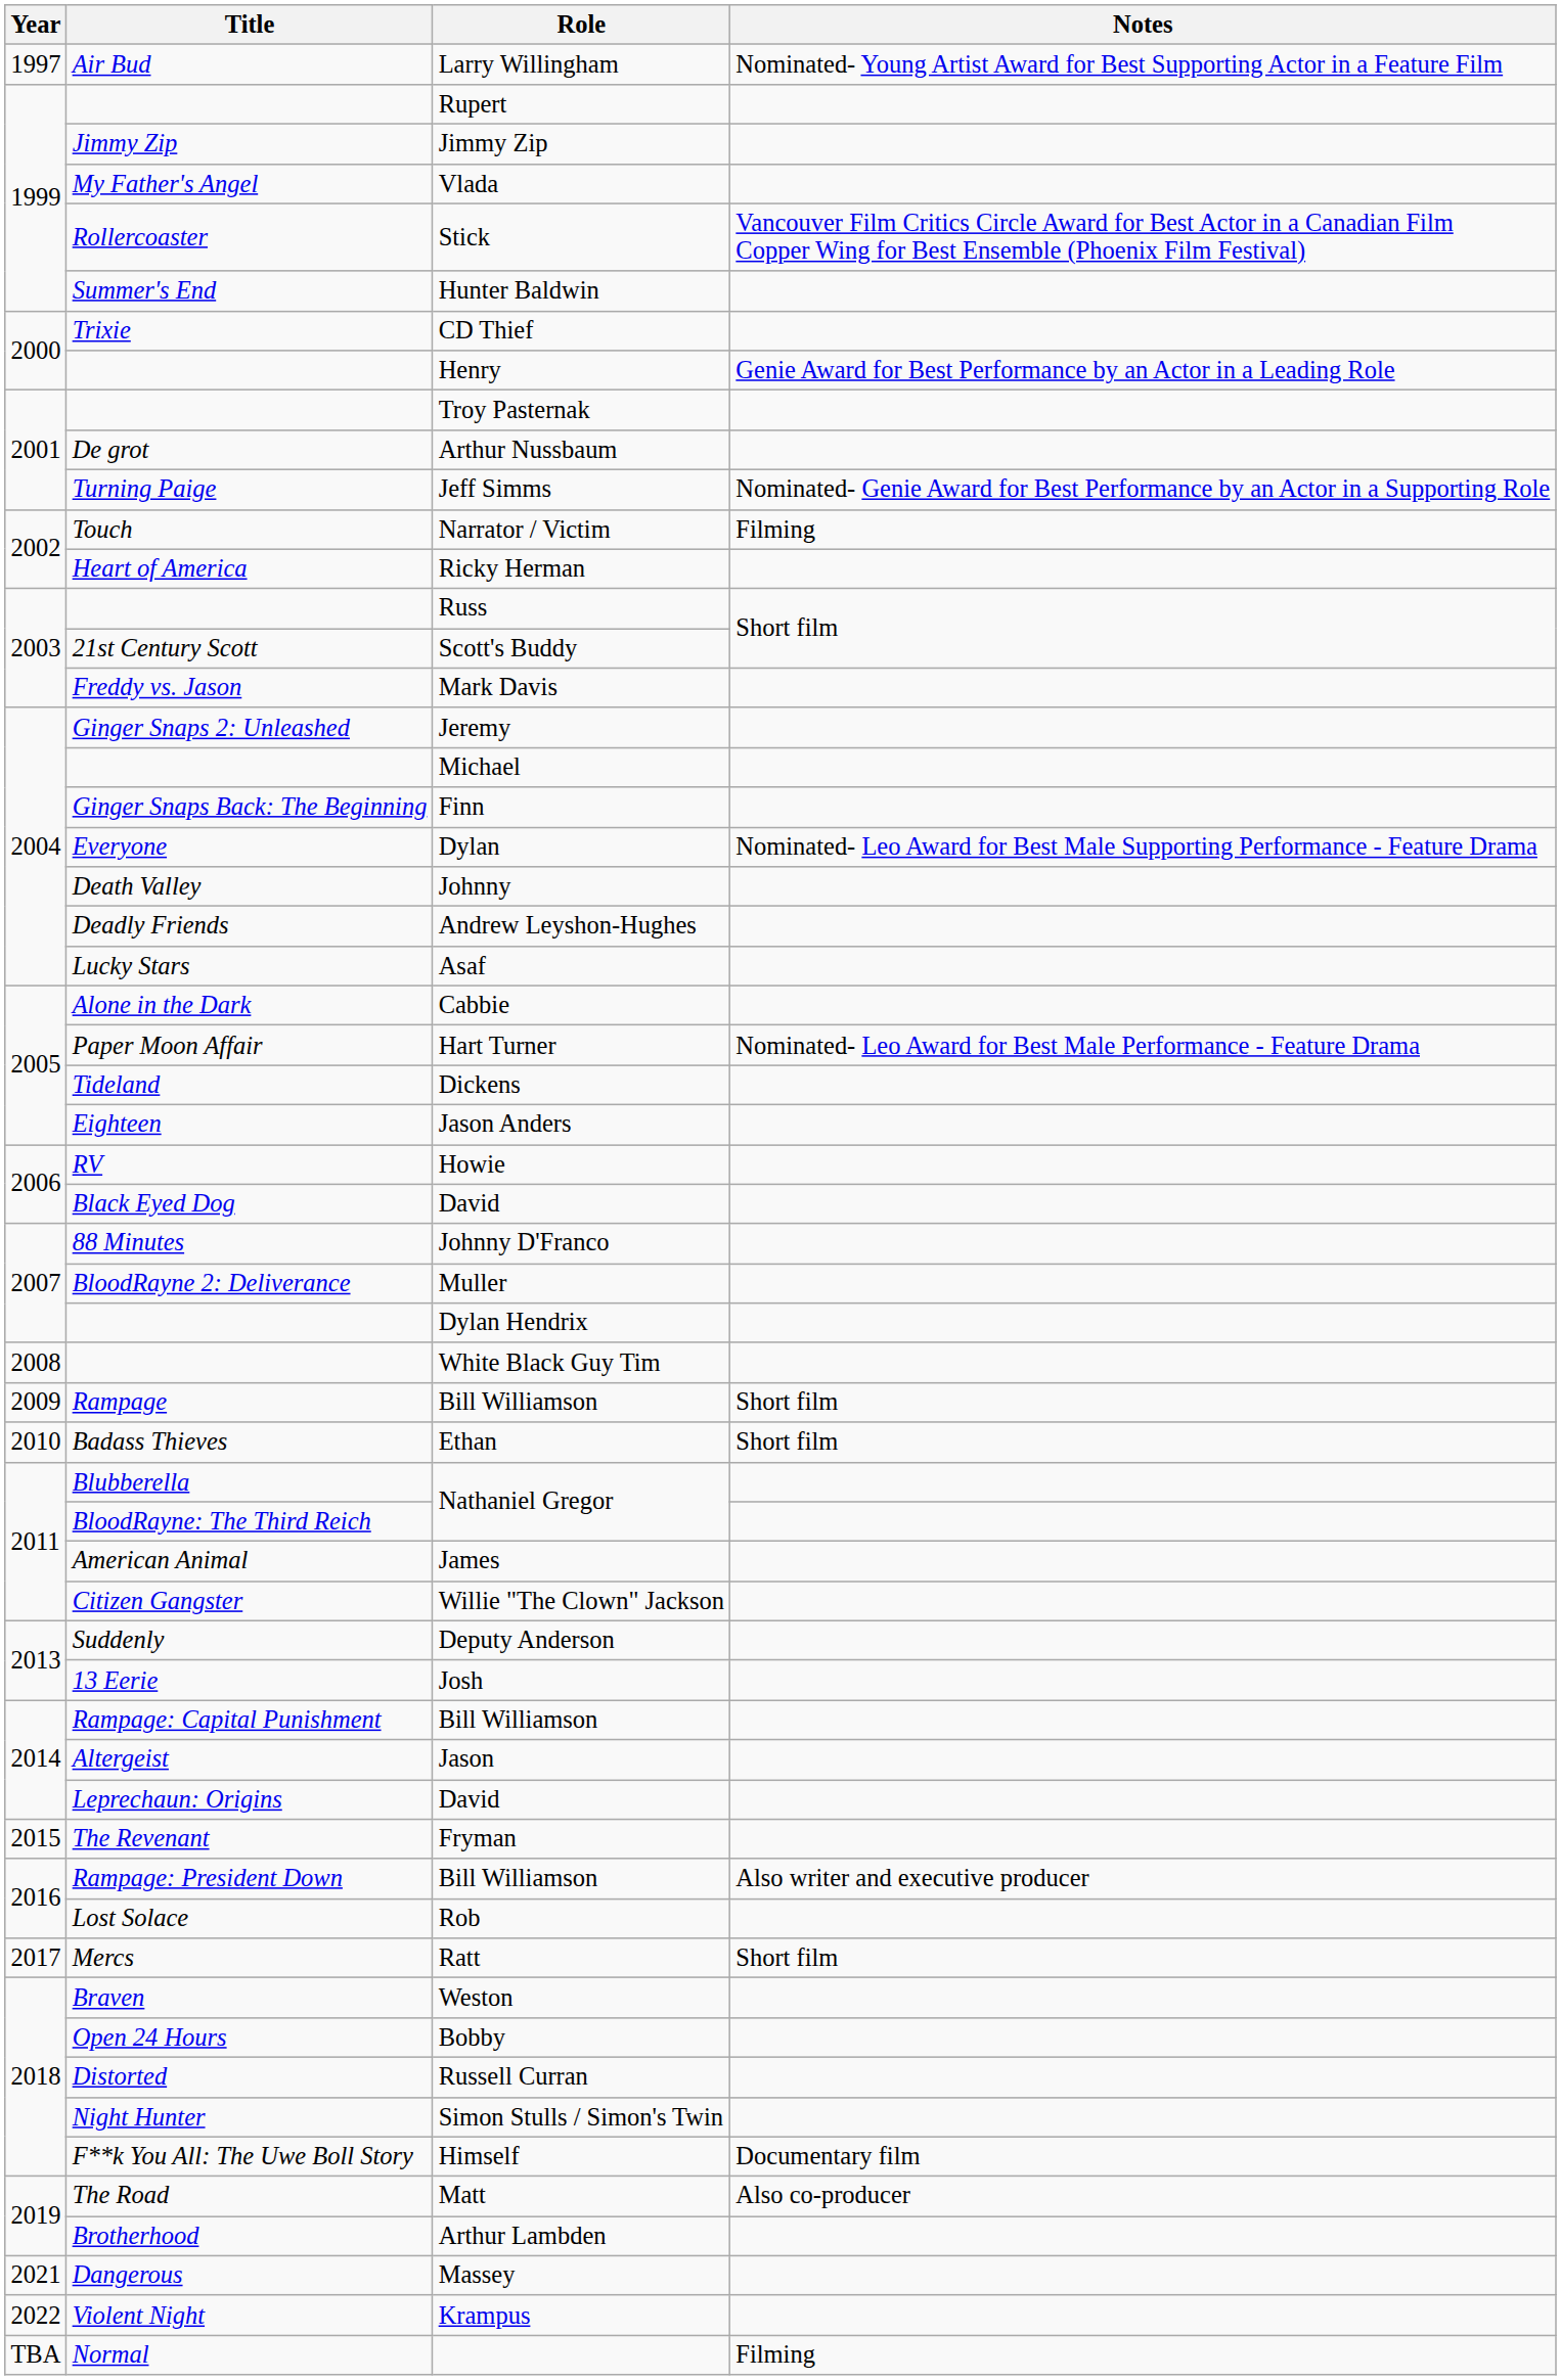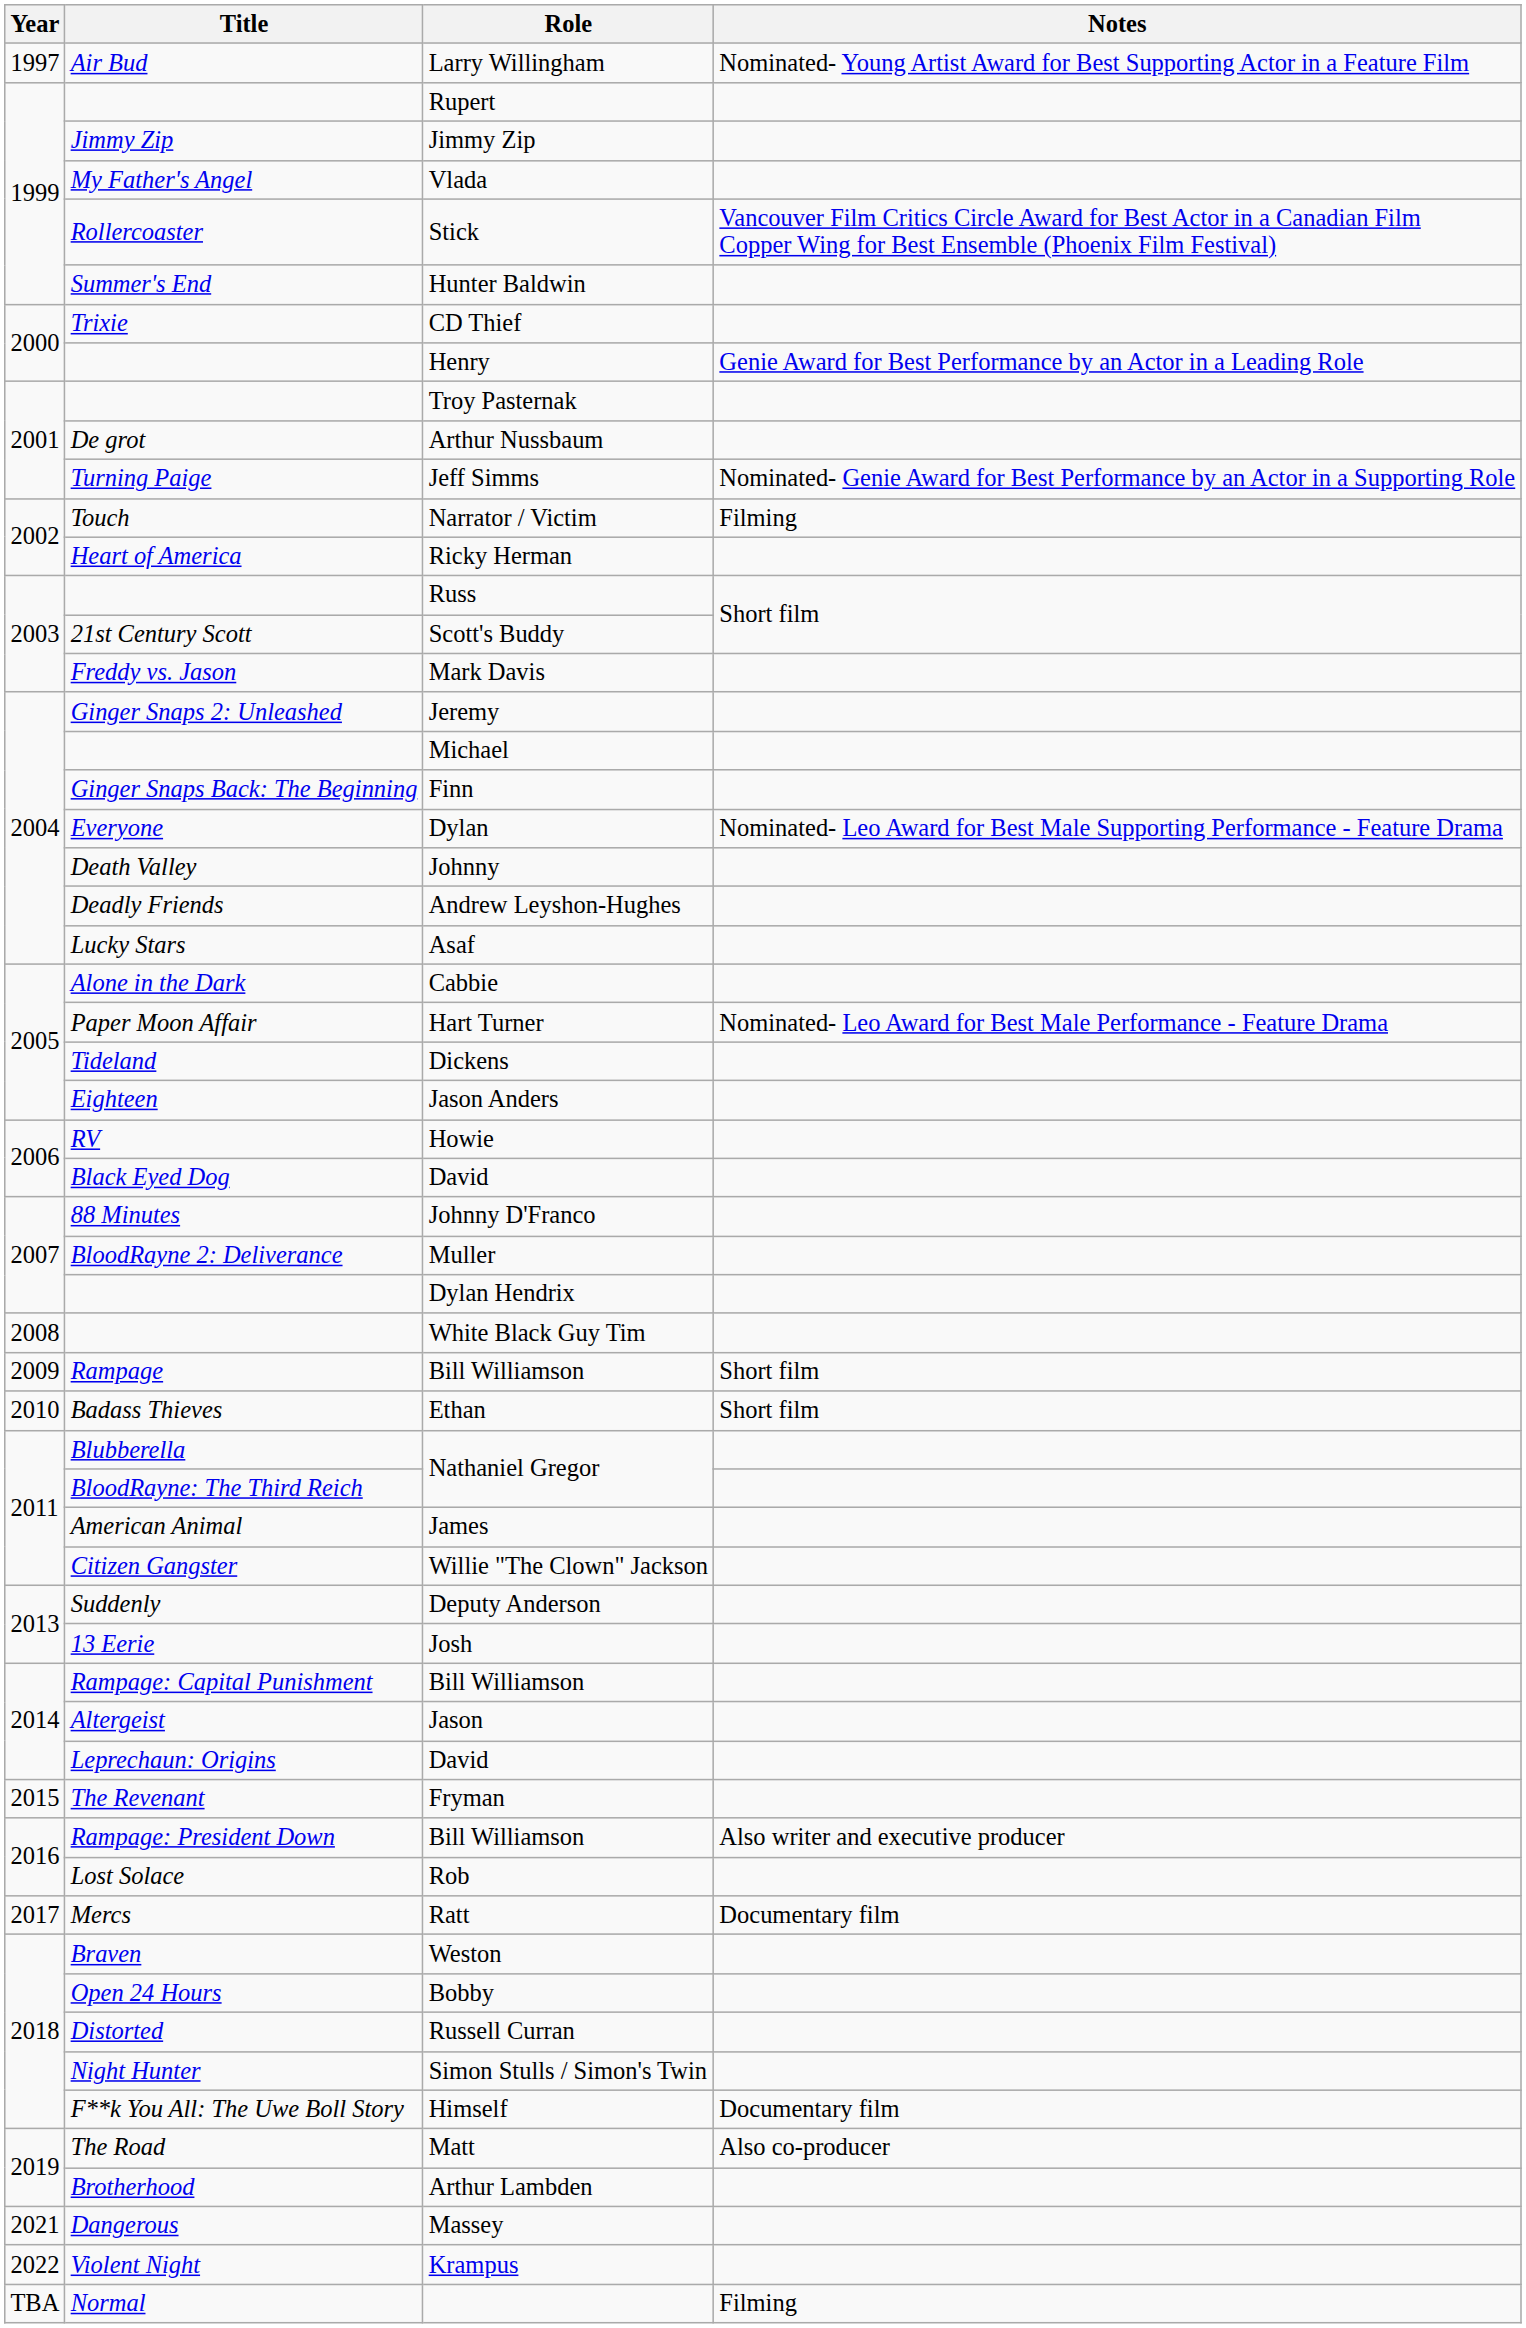 <table class="wikitable sortable">
 <tr>
 <th>Year</th>
 <th>Title</th>
 <th>Role</th>
 <th class="unsortable">Notes</th>
 </tr>
 <tr>
 <td>1997</td>
 <td><em><a href='#'>Air Bud</a></em></td>
 <td>Larry Willingham</td>
 <td>Nominated- <a href='#'>Young Artist Award for Best Supporting Actor in a Feature Film</a></td>
 </tr>
 <tr>
 <td rowspan="5">1999</td>
 <td><em></em></td>
 <td>Rupert</td>
 <td></td>
 </tr>
 <tr>
 <td><em><a href='#'>Jimmy Zip</a></em></td>
 <td>Jimmy Zip</td>
 <td></td>
 </tr>
 <tr>
 <td><em><a href='#'>My Father's Angel</a></em></td>
 <td>Vlada</td>
 <td></td>
 </tr>
 <tr>
 <td><em><a href='#'>Rollercoaster</a></em></td>
 <td>Stick</td>
 <td><a href='#'>Vancouver Film Critics Circle Award for Best Actor in a Canadian Film</a><br><a href='#'>Copper Wing for Best Ensemble (Phoenix Film Festival)</a></td>
 </tr>
 <tr>
 <td><em><a href='#'>Summer's End</a></em></td>
 <td>Hunter Baldwin</td>
 <td></td>
 </tr>
 <tr>
 <td rowspan="2">2000</td>
 <td><em><a href='#'>Trixie</a></em></td>
 <td>CD Thief</td>
 <td></td>
 </tr>
 <tr>
 <td><em></em></td>
 <td>Henry</td>
 <td><a href='#'>Genie Award for Best Performance by an Actor in a Leading Role</a></td>
 </tr>
 <tr>
 <td rowspan="3">2001</td>
 <td><em></em></td>
 <td>Troy Pasternak</td>
 <td></td>
 </tr>
 <tr>
 <td><em>De grot</em></td>
 <td>Arthur Nussbaum</td>
 <td></td>
 </tr>
 <tr>
 <td><em><a href='#'>Turning Paige</a></em></td>
 <td>Jeff Simms</td>
 <td>Nominated- <a href='#'>Genie Award for Best Performance by an Actor in a Supporting Role</a></td>
 </tr>
 <tr>
 <td rowspan="2">2002</td>
 <td><em>Touch</em></td>
 <td>Narrator / Victim</td>
 <td>Filming</td>
 </tr>
 <tr>
 <td><em><a href='#'>Heart of America</a></em></td>
 <td>Ricky Herman</td>
 <td></td>
 </tr>
 <tr>
 <td rowspan="3">2003</td>
 <td><em></em></td>
 <td>Russ</td>
 <td rowspan="2">Short film</td>
 </tr>
 <tr>
 <td><em>21st Century Scott</em></td>
 <td>Scott's Buddy</td>
 </tr>
 <tr>
 <td><em><a href='#'>Freddy vs. Jason</a></em></td>
 <td>Mark Davis</td>
 <td></td>
 </tr>
 <tr>
 <td rowspan="7">2004</td>
 <td><em><a href='#'>Ginger Snaps 2: Unleashed</a></em></td>
 <td>Jeremy</td>
 <td></td>
 </tr>
 <tr>
 <td><em></em></td>
 <td>Michael</td>
 <td></td>
 </tr>
 <tr>
 <td><em><a href='#'>Ginger Snaps Back: The Beginning</a></em></td>
 <td>Finn</td>
 <td></td>
 </tr>
 <tr>
 <td><em><a href='#'>Everyone</a></em></td>
 <td>Dylan</td>
 <td>Nominated- <a href='#'>Leo Award for Best Male Supporting Performance - Feature Drama</a></td>
 </tr>
 <tr>
 <td><em>Death Valley</em></td>
 <td>Johnny</td>
 <td></td>
 </tr>
 <tr>
 <td><em>Deadly Friends</em></td>
 <td>Andrew Leyshon-Hughes</td>
 <td></td>
 </tr>
 <tr>
 <td><em>Lucky Stars</em></td>
 <td>Asaf</td>
 <td></td>
 </tr>
 <tr>
 <td rowspan="4">2005</td>
 <td><em><a href='#'>Alone in the Dark</a></em></td>
 <td>Cabbie</td>
 <td></td>
 </tr>
 <tr>
 <td><em>Paper Moon Affair</em></td>
 <td>Hart Turner</td>
 <td>Nominated- <a href='#'>Leo Award for Best Male Performance - Feature Drama</a></td>
 </tr>
 <tr>
 <td><em><a href='#'>Tideland</a></em></td>
 <td>Dickens</td>
 <td></td>
 </tr>
 <tr>
 <td><em><a href='#'>Eighteen</a></em></td>
 <td>Jason Anders</td>
 <td></td>
 </tr>
 <tr>
 <td rowspan="2">2006</td>
 <td><em><a href='#'>RV</a></em></td>
 <td>Howie</td>
 <td></td>
 </tr>
 <tr>
 <td><em><a href='#'>Black Eyed Dog</a></em></td>
 <td>David</td>
 <td></td>
 </tr>
 <tr>
 <td rowspan="3">2007</td>
 <td><em><a href='#'>88 Minutes</a></em></td>
 <td>Johnny D'Franco</td>
 <td></td>
 </tr>
 <tr>
 <td><em><a href='#'>BloodRayne 2: Deliverance</a></em></td>
 <td>Muller</td>
 <td></td>
 </tr>
 <tr>
 <td><em></em></td>
 <td>Dylan Hendrix</td>
 <td></td>
 </tr>
 <tr>
 <td>2008</td>
 <td><em></em></td>
 <td>White Black Guy Tim</td>
 <td></td>
 </tr>
 <tr>
 <td>2009</td>
 <td><em><a href='#'>Rampage</a></em></td>
 <td>Bill Williamson</td>
 <td>Short film</td>
 </tr>
 <tr>
 <td>2010</td>
 <td><em>Badass Thieves</em></td>
 <td>Ethan</td>
 <td>Short film</td>
 </tr>
 <tr>
 <td rowspan="4">2011</td>
 <td><em><a href='#'>Blubberella</a></em></td>
 <td rowspan="2">Nathaniel Gregor</td>
 <td></td>
 </tr>
 <tr>
 <td><em><a href='#'>BloodRayne: The Third Reich</a></em></td>
 <td></td>
 </tr>
 <tr>
 <td><em>American Animal</em></td>
 <td>James</td>
 <td></td>
 </tr>
 <tr>
 <td><em><a href='#'>Citizen Gangster</a></em></td>
 <td>Willie "The Clown" Jackson</td>
 <td></td>
 </tr>
 <tr>
 <td rowspan="2">2013</td>
 <td><em>Suddenly</em></td>
 <td>Deputy Anderson</td>
 <td></td>
 </tr>
 <tr>
 <td><em><a href='#'>13 Eerie</a></em></td>
 <td>Josh</td>
 <td></td>
 </tr>
 <tr>
 <td rowspan="3">2014</td>
 <td><em><a href='#'>Rampage: Capital Punishment</a></em></td>
 <td>Bill Williamson</td>
 <td></td>
 </tr>
 <tr>
 <td><em><a href='#'>Altergeist</a></em></td>
 <td>Jason</td>
 <td></td>
 </tr>
 <tr>
 <td><em><a href='#'>Leprechaun: Origins</a></em></td>
 <td>David</td>
 <td></td>
 </tr>
 <tr>
 <td>2015</td>
 <td data-sort-value="Revenant, The"><em><a href='#'>The Revenant</a></em></td>
 <td>Fryman</td>
 <td></td>
 </tr>
 <tr>
 <td rowspan="2">2016</td>
 <td><em><a href='#'>Rampage: President Down</a></em></td>
 <td>Bill Williamson</td>
 <td>Also writer and executive producer</td>
 </tr>
 <tr>
 <td><em>Lost Solace</em></td>
 <td>Rob</td>
 <td></td>
 </tr>
 <tr>
 <td>2017</td>
 <td><em>Mercs</em></td>
 <td>Ratt</td>
-<td>Short film</td>
+<td>Documentary film</td>
 </tr>
 <tr>
 <td rowspan="5">2018</td>
 <td><em><a href='#'>Braven</a></em></td>
 <td>Weston</td>
 <td></td>
 </tr>
 <tr>
 <td><em><a href='#'>Open 24 Hours</a></em></td>
 <td>Bobby</td>
 <td></td>
 </tr>
 <tr>
 <td><em><a href='#'>Distorted</a></em></td>
 <td>Russell Curran</td>
 <td></td>
 </tr>
 <tr>
 <td><em><a href='#'>Night Hunter</a></em></td>
 <td>Simon Stulls / Simon's Twin</td>
 <td></td>
 </tr>
 <tr>
 <td><em>F**k You All: The Uwe Boll Story</em></td>
 <td>Himself</td>
 <td>Documentary film</td>
 </tr>
 <tr>
 <td rowspan="2">2019</td>
 <td data-sort-value="Road, The"><em>The Road</em></td>
 <td>Matt</td>
 <td>Also co-producer</td>
 </tr>
 <tr>
 <td><em><a href='#'>Brotherhood</a></em></td>
 <td>Arthur Lambden</td>
 <td></td>
 </tr>
 <tr>
 <td>2021</td>
 <td><a href='#'><em>Dangerous</em></a></td>
 <td>Massey</td>
 <td></td>
 </tr>
 <tr>
 <td>2022</td>
 <td><em><a href='#'>Violent Night</a></em></td>
 <td><a href='#'>Krampus</a></td>
 <td></td>
 </tr>
 <tr>
 <td>TBA</td>
 <td><em><a href='#'>Normal</a></em></td>
 <td></td>
 <td>Filming</td>
 </tr>
 </table>
